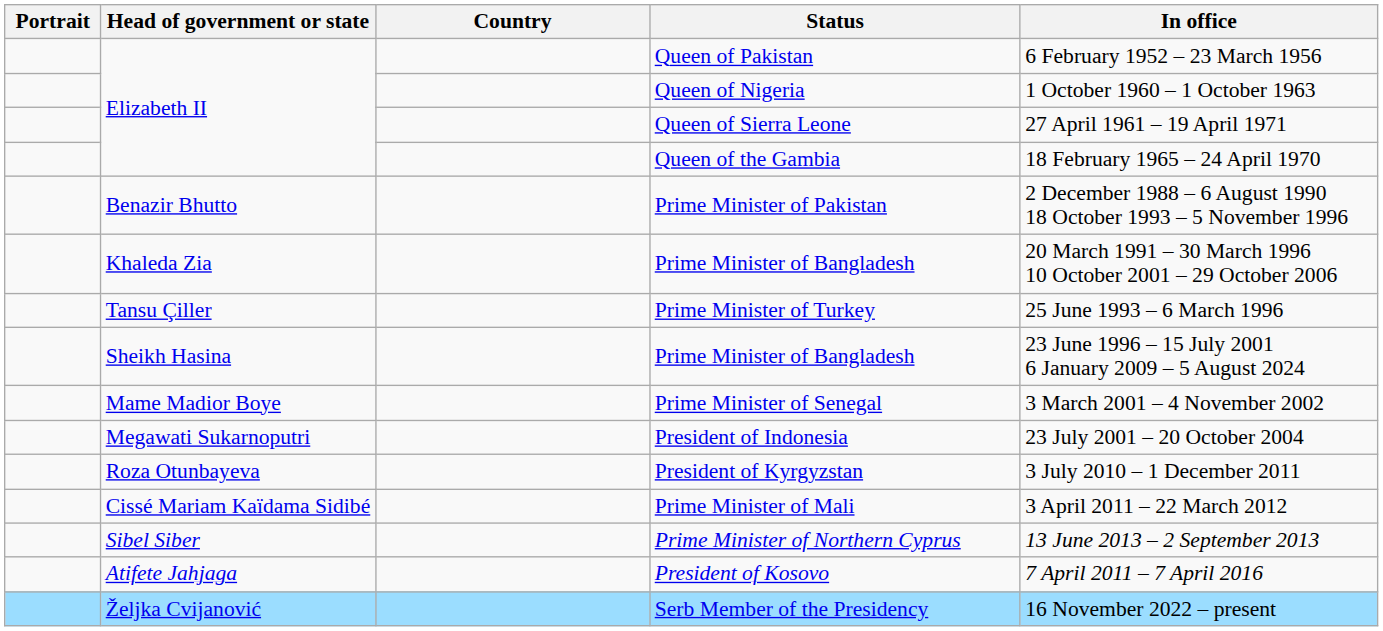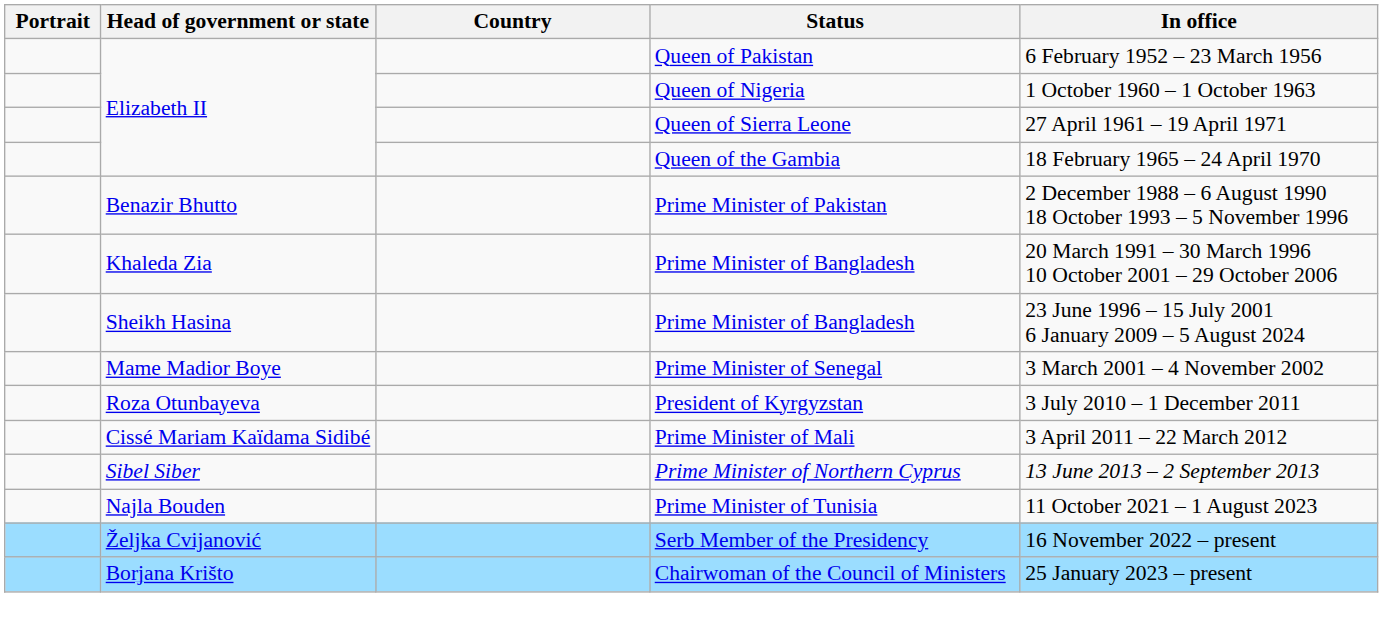 <table class="wikitable sortable">
 <tr>
 <th style="width:7%;">Portrait</th>
 <th style="width:20%;">Head of government or state</th>
 <th style="width:20%;">Country</th>
 <th style="width:27%;">Status</th>
 <th style="width:40%;">In office</th>
 </tr>
 <tr>
 <td></td>
 <td rowspan=4><a href='#'>Elizabeth II</a></td>
 <td></td>
 <td><a href='#'>Queen of Pakistan</a></td>
 <td>6 February 1952 – 23 March 1956</td>
 </tr>
 <tr>
 <td></td>
 <td></td>
 <td><a href='#'>Queen of Nigeria</a></td>
 <td>1 October 1960 – 1 October 1963</td>
 </tr>
 <tr>
 <td></td>
 <td></td>
 <td><a href='#'>Queen of Sierra Leone</a></td>
 <td>27 April 1961 – 19 April 1971</td>
 </tr>
 <tr>
 <td></td>
 <td></td>
 <td><a href='#'>Queen of the Gambia</a></td>
 <td>18 February 1965 – 24 April 1970</td>
 </tr>
 <tr>
 <td></td>
 <td><a href='#'>Benazir Bhutto</a></td>
 <td></td>
 <td><a href='#'>Prime Minister of Pakistan</a></td>
 <td>2 December 1988 – 6 August 1990<br> 18 October 1993 – 5 November 1996</td>
 </tr>
 <tr>
 <td></td>
 <td><a href='#'>Khaleda Zia</a></td>
 <td></td>
 <td><a href='#'>Prime Minister of Bangladesh</a></td>
 <td>20 March 1991 – 30 March 1996<br> 10 October 2001 – 29 October 2006</td>
 </tr>
 <tr>
 <td></td>
-<td><a href='#'>Tansu Çiller</a></td>
-<td></td>
-<td><a href='#'>Prime Minister of Turkey</a></td>
-<td>25 June 1993 – 6 March 1996</td>
-</tr>
-<tr>
-<td></td>
 <td><a href='#'>Sheikh Hasina</a></td>
 <td></td>
 <td><a href='#'>Prime Minister of Bangladesh</a></td>
 <td>23 June 1996 – 15 July 2001<br> 6 January 2009 – 5 August 2024</td>
 </tr>
 <tr>
 <td></td>
 <td><a href='#'>Mame Madior Boye</a></td>
 <td></td>
 <td><a href='#'>Prime Minister of Senegal</a></td>
 <td>3 March 2001 – 4 November 2002</td>
-</tr>
-<tr>
-<td></td>
-<td><a href='#'>Megawati Sukarnoputri</a></td>
-<td></td>
-<td><a href='#'>President of Indonesia</a></td>
-<td>23 July 2001 – 20 October 2004</td>
 </tr>
 <tr>
 <td></td>
 <td><a href='#'>Roza Otunbayeva</a></td>
 <td></td>
 <td><a href='#'>President of Kyrgyzstan</a></td>
 <td>3 July 2010 – 1 December 2011</td>
 </tr>
 <tr>
 <td></td>
 <td><a href='#'>Cissé Mariam Kaïdama Sidibé</a></td>
 <td></td>
 <td><a href='#'>Prime Minister of Mali</a></td>
 <td>3 April 2011 – 22 March 2012</td>
 </tr>
 <tr>
 <td></td>
 <td><em><a href='#'>Sibel Siber</a></em></td>
 <td><em></em></td>
 <td><em><a href='#'>Prime Minister of Northern Cyprus</a></em></td>
 <td><em>13 June 2013 – 2 September 2013</em></td>
 </tr>
 <tr>
 <td></td>
-<td><em><a href='#'>Atifete Jahjaga</a></em></td>
-<td><em></em></td>
-<td><em><a href='#'>President of Kosovo</a></em></td>
-<td><em>7 April 2011 – 7 April 2016</em></td>
+<td><a href='#'>Najla Bouden</a></td>
+<td></td>
+<td><a href='#'>Prime Minister of Tunisia</a></td>
+<td>11 October 2021 – 1 August 2023</td>
 </tr>
 <tr style="background-color: #9BDDFF">
 <td></td>
 <td><a href='#'>Željka Cvijanović</a></td>
 <td></td>
 <td><a href='#'>Serb Member of the Presidency</a></td>
 <td>16 November 2022 – present</td>
 </tr>
+<tr style="background-color: #9BDDFF">
+<td></td>
+<td><a href='#'>Borjana Krišto</a></td>
+<td></td>
+<td><a href='#'>Chairwoman of the Council of Ministers</a></td>
+<td>25 January 2023 – present</td>
+</tr>
 </table>
